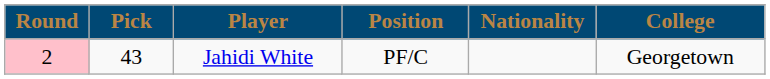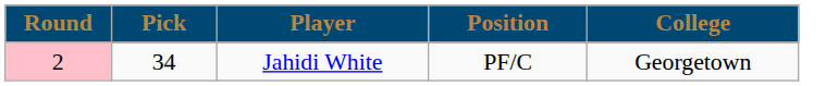 <table class="wikitable sortable sortable">
 <tr>
 <th style="background:#004874; color:#BA8545" width="10%">Round</th>
 <th style="background:#004874; color:#BA8545" width="10%">Pick</th>
 <th style="background:#004874; color:#BA8545" width="20%">Player</th>
 <th style="background:#004874; color:#BA8545" width="15%">Position</th>
-<th style="background:#004874; color:#BA8545" width="15%">Nationality</th>
 <th style="background:#004874; color:#BA8545" width="20%">College</th>
 </tr>
 <tr style="text-align: center">
 <td style="background: pink;">2</td>
-<td>43</td>
+<td>34</td>
 <td><a href='#'>Jahidi White</a></td>
 <td>PF/C</td>
-<td></td>
 <td>Georgetown</td>
 </tr>
 </table>
